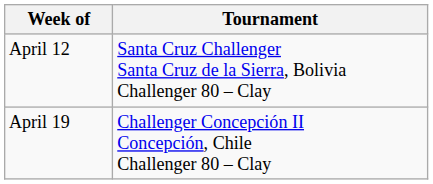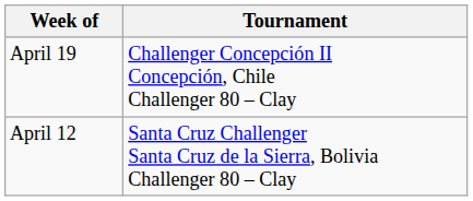 <table class=wikitable style=font-size:85%>
 <tr>
 <th width=75>Week of</th>
 <th width=230>Tournament</th>
 </tr>
 <tr valign=top>
+<td>April 19</td>
+<td><a href='#'>Challenger Concepción II</a><br><a href='#'>Concepción</a>, Chile <br> Challenger 80 – Clay</td>
+</tr>
+<tr valign=top>
 <td>April 12</td>
 <td><a href='#'>Santa Cruz Challenger</a><br><a href='#'>Santa Cruz de la Sierra</a>, Bolivia <br> Challenger 80 – Clay</td>
 </tr>
-<tr valign=top>
-<td>April 19</td>
-<td><a href='#'>Challenger Concepción II</a><br><a href='#'>Concepción</a>, Chile <br> Challenger 80 – Clay</td>
-</tr>
 </table>
